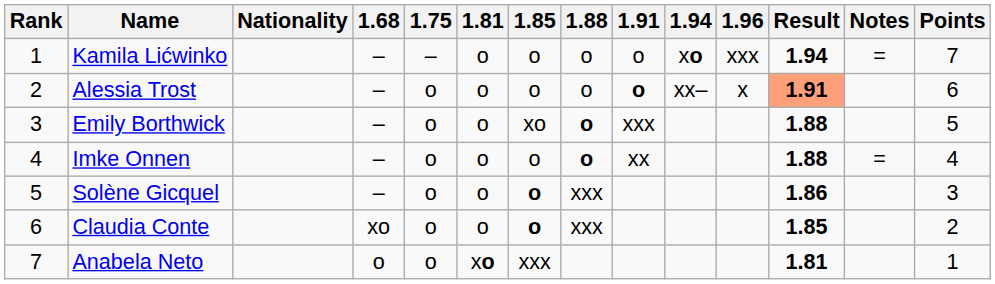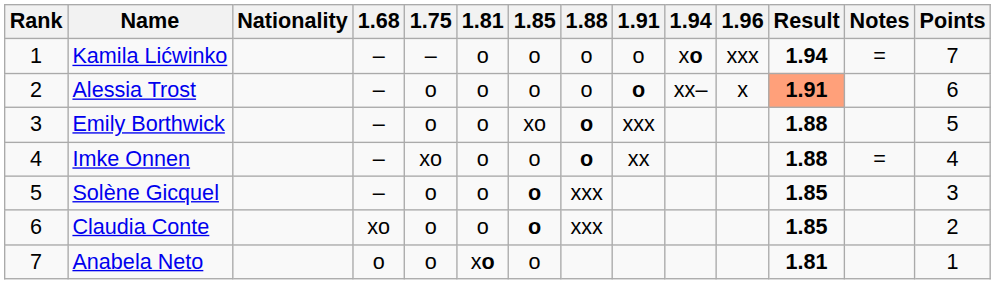 <table class="wikitable sortable" style="text-align:center;">
 <tr>
 <th>Rank</th>
 <th>Name</th>
 <th>Nationality</th>
 <th>1.68</th>
 <th>1.75</th>
 <th>1.81</th>
 <th>1.85</th>
 <th>1.88</th>
 <th>1.91</th>
 <th>1.94</th>
 <th>1.96</th>
 <th>Result</th>
 <th>Notes</th>
 <th>Points</th>
 </tr>
 <tr>
 <td>1</td>
 <td align=left><a href='#'>Kamila Lićwinko</a></td>
 <td align=left></td>
 <td>–</td>
 <td>–</td>
 <td>o</td>
 <td>o</td>
 <td>o</td>
 <td>o</td>
 <td>x<strong>o</strong></td>
 <td>xxx</td>
 <td><strong>1.94</strong></td>
 <td>=</td>
 <td>7</td>
 </tr>
 <tr>
 <td>2</td>
 <td align=left><a href='#'>Alessia Trost</a></td>
 <td align=left></td>
 <td>–</td>
 <td>o</td>
 <td>o</td>
 <td>o</td>
 <td>o</td>
 <td><strong>o</strong></td>
 <td>xx–</td>
 <td>x</td>
 <td style="background: lightsalmon;"><strong>1.91</strong></td>
 <td></td>
 <td>6</td>
 </tr>
 <tr>
 <td>3</td>
 <td align=left><a href='#'>Emily Borthwick</a></td>
 <td align=left></td>
 <td>–</td>
 <td>o</td>
 <td>o</td>
 <td>xo</td>
 <td><strong>o</strong></td>
 <td>xxx</td>
 <td></td>
 <td></td>
 <td><strong>1.88</strong></td>
 <td></td>
 <td>5</td>
 </tr>
 <tr>
 <td>4</td>
 <td align=left><a href='#'>Imke Onnen</a></td>
 <td align=left></td>
 <td>–</td>
-<td>o</td>
+<td>xo</td>
 <td>o</td>
 <td>o</td>
 <td><strong>o</strong></td>
 <td>xx</td>
 <td></td>
 <td></td>
 <td><strong>1.88</strong></td>
 <td>=</td>
 <td>4</td>
 </tr>
 <tr>
 <td>5</td>
 <td align=left><a href='#'>Solène Gicquel</a></td>
 <td align=left></td>
 <td>–</td>
 <td>o</td>
 <td>o</td>
 <td><strong>o</strong></td>
 <td>xxx</td>
 <td></td>
 <td></td>
 <td></td>
-<td><strong>1.86</strong></td>
+<td><strong>1.85</strong></td>
 <td></td>
 <td>3</td>
 </tr>
 <tr>
 <td>6</td>
 <td align=left><a href='#'>Claudia Conte</a></td>
 <td align=left></td>
 <td>xo</td>
 <td>o</td>
 <td>o</td>
 <td><strong>o</strong></td>
 <td>xxx</td>
 <td></td>
 <td></td>
 <td></td>
 <td><strong>1.85</strong></td>
 <td></td>
 <td>2</td>
 </tr>
 <tr>
 <td>7</td>
 <td align=left><a href='#'>Anabela Neto</a></td>
 <td align=left></td>
 <td>o</td>
 <td>o</td>
 <td>x<strong>o</strong></td>
-<td>xxx</td>
+<td>o</td>
 <td></td>
 <td></td>
 <td></td>
 <td></td>
 <td><strong>1.81</strong></td>
 <td></td>
 <td>1</td>
 </tr>
 </table>
